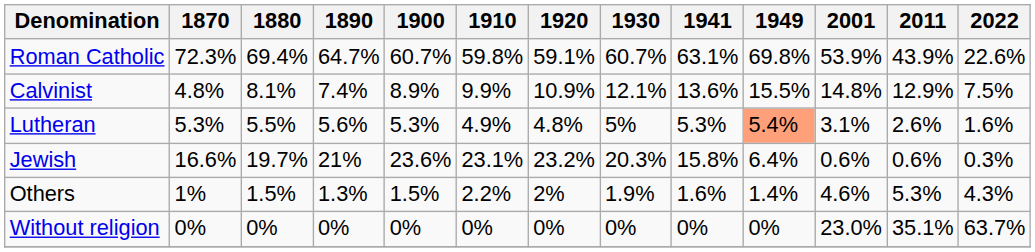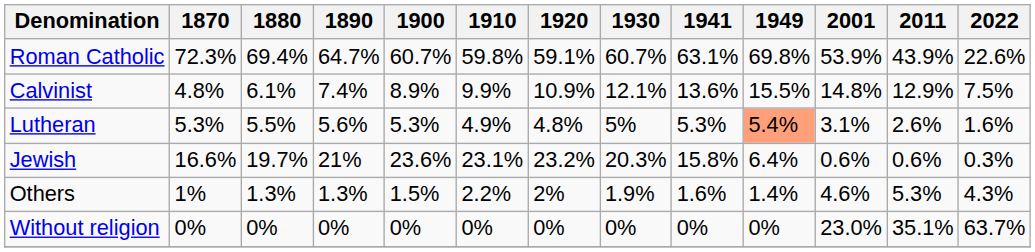 <table class="wikitable">
 <tr>
 <th>Denomination</th>
 <th>1870</th>
 <th>1880</th>
 <th>1890</th>
 <th>1900</th>
 <th>1910</th>
 <th>1920</th>
 <th>1930</th>
 <th>1941</th>
 <th>1949</th>
 <th>2001</th>
 <th>2011</th>
 <th>2022</th>
 </tr>
 <tr>
 <td><a href='#'>Roman Catholic</a></td>
 <td>72.3%</td>
 <td>69.4%</td>
 <td>64.7%</td>
 <td>60.7%</td>
 <td>59.8%</td>
 <td>59.1%</td>
 <td>60.7%</td>
 <td>63.1%</td>
 <td>69.8%</td>
 <td>53.9%</td>
 <td>43.9%</td>
 <td>22.6%</td>
 </tr>
 <tr>
 <td><a href='#'>Calvinist</a></td>
 <td>4.8%</td>
-<td>8.1%</td>
+<td>6.1%</td>
 <td>7.4%</td>
 <td>8.9%</td>
 <td>9.9%</td>
 <td>10.9%</td>
 <td>12.1%</td>
 <td>13.6%</td>
 <td>15.5%</td>
 <td>14.8%</td>
 <td>12.9%</td>
 <td>7.5%</td>
 </tr>
 <tr>
 <td><a href='#'>Lutheran</a></td>
 <td>5.3%</td>
 <td>5.5%</td>
 <td>5.6%</td>
 <td>5.3%</td>
 <td>4.9%</td>
 <td>4.8%</td>
 <td>5%</td>
 <td>5.3%</td>
 <td style="background: lightsalmon;">5.4%</td>
 <td>3.1%</td>
 <td>2.6%</td>
 <td>1.6%</td>
 </tr>
 <tr>
 <td><a href='#'>Jewish</a></td>
 <td>16.6%</td>
 <td>19.7%</td>
 <td>21%</td>
 <td>23.6%</td>
 <td>23.1%</td>
 <td>23.2%</td>
 <td>20.3%</td>
 <td>15.8%</td>
 <td>6.4%</td>
 <td>0.6%</td>
 <td>0.6%</td>
 <td>0.3%</td>
 </tr>
 <tr>
 <td>Others</td>
 <td>1%</td>
-<td>1.5%</td>
+<td>1.3%</td>
 <td>1.3%</td>
 <td>1.5%</td>
 <td>2.2%</td>
 <td>2%</td>
 <td>1.9%</td>
 <td>1.6%</td>
 <td>1.4%</td>
 <td>4.6%</td>
 <td>5.3%</td>
 <td>4.3%</td>
 </tr>
 <tr>
 <td><a href='#'>Without religion</a></td>
 <td>0%</td>
 <td>0%</td>
 <td>0%</td>
 <td>0%</td>
 <td>0%</td>
 <td>0%</td>
 <td>0%</td>
 <td>0%</td>
 <td>0%</td>
 <td>23.0%</td>
 <td>35.1%</td>
 <td>63.7%</td>
 </tr>
 <tr>
 </tr>
 </table>
